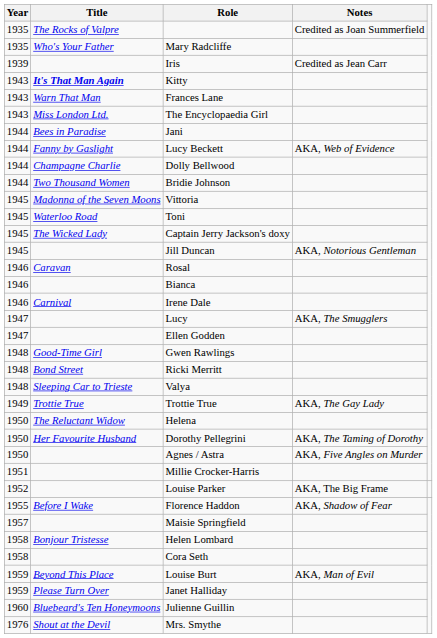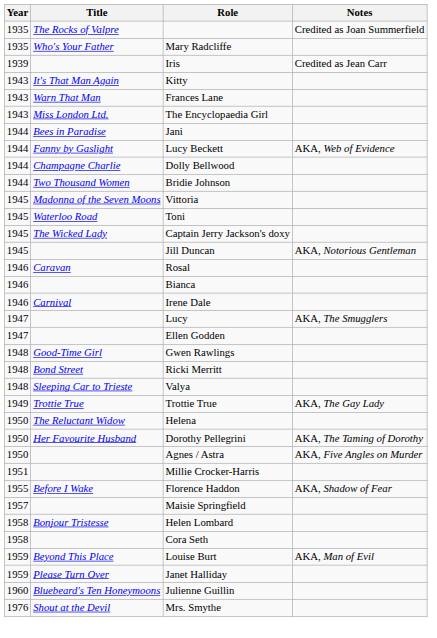 <table class="wikitable sortable">
 <tr>
 <th>Year</th>
 <th>Title</th>
 <th>Role</th>
 <th class="unsortable">Notes</th>
 </tr>
 <tr>
 <td>1935</td>
 <td><em><a href='#'>The Rocks of Valpre</a></em></td>
 <td></td>
 <td>Credited as Joan Summerfield</td>
 </tr>
 <tr>
 <td>1935</td>
 <td><em><a href='#'>Who's Your Father</a></em></td>
 <td>Mary Radcliffe</td>
 <td></td>
 </tr>
 <tr>
 <td>1939</td>
 <td><em></em></td>
 <td>Iris</td>
 <td>Credited as Jean Carr</td>
 </tr>
 <tr>
 <td>1943</td>
-<td><strong><em><a href='#'>It's That Man Again</a></em></strong></td>
+<td><em><a href='#'>It's That Man Again</a></em></td>
 <td>Kitty</td>
 <td></td>
 </tr>
 <tr>
 <td>1943</td>
 <td><em><a href='#'>Warn That Man</a></em></td>
 <td>Frances Lane</td>
 <td></td>
 </tr>
 <tr>
 <td>1943</td>
 <td><em><a href='#'>Miss London Ltd.</a></em></td>
 <td>The Encyclopaedia Girl</td>
 <td></td>
 </tr>
 <tr>
 <td>1944</td>
 <td><em><a href='#'>Bees in Paradise</a></em></td>
 <td>Jani</td>
 <td></td>
 </tr>
 <tr>
 <td>1944</td>
 <td><em><a href='#'>Fanny by Gaslight</a></em></td>
 <td>Lucy Beckett</td>
 <td>AKA, <em>Web of Evidence</em></td>
 </tr>
 <tr>
 <td>1944</td>
 <td><em><a href='#'>Champagne Charlie</a></em></td>
 <td>Dolly Bellwood</td>
 <td></td>
 </tr>
 <tr>
 <td>1944</td>
 <td><em><a href='#'>Two Thousand Women</a></em></td>
 <td>Bridie Johnson</td>
 <td></td>
 </tr>
 <tr>
 <td>1945</td>
 <td><em><a href='#'>Madonna of the Seven Moons</a></em></td>
 <td>Vittoria</td>
 <td></td>
 </tr>
 <tr>
 <td>1945</td>
 <td><em><a href='#'>Waterloo Road</a></em></td>
 <td>Toni</td>
 <td></td>
 </tr>
 <tr>
 <td>1945</td>
 <td><em><a href='#'>The Wicked Lady</a></em></td>
 <td>Captain Jerry Jackson's doxy</td>
 <td></td>
 </tr>
 <tr>
 <td>1945</td>
 <td><em></em></td>
 <td>Jill Duncan</td>
 <td>AKA, <em>Notorious Gentleman</em></td>
 </tr>
 <tr>
 <td>1946</td>
 <td><em><a href='#'>Caravan</a></em></td>
 <td>Rosal</td>
 <td></td>
 </tr>
 <tr>
 <td>1946</td>
 <td><em></em></td>
 <td>Bianca</td>
 <td></td>
 </tr>
 <tr>
 <td>1946</td>
 <td><em><a href='#'>Carnival</a></em></td>
 <td>Irene Dale</td>
 <td></td>
 </tr>
 <tr>
 <td>1947</td>
 <td><em></em></td>
 <td>Lucy</td>
 <td>AKA, <em>The Smugglers</em></td>
 </tr>
 <tr>
 <td>1947</td>
 <td><em></em></td>
 <td>Ellen Godden</td>
 <td></td>
 </tr>
 <tr>
 <td>1948</td>
 <td><em><a href='#'>Good-Time Girl</a></em></td>
 <td>Gwen Rawlings</td>
 <td></td>
 </tr>
 <tr>
 <td>1948</td>
 <td><em><a href='#'>Bond Street</a></em></td>
 <td>Ricki Merritt</td>
 <td></td>
 </tr>
 <tr>
 <td>1948</td>
 <td><em><a href='#'>Sleeping Car to Trieste</a></em></td>
 <td>Valya</td>
 <td></td>
 </tr>
 <tr>
 <td>1949</td>
 <td><em><a href='#'>Trottie True</a></em></td>
 <td>Trottie True</td>
 <td>AKA, <em>The Gay Lady</em></td>
 </tr>
 <tr>
 <td>1950</td>
 <td><em><a href='#'>The Reluctant Widow</a></em></td>
 <td>Helena</td>
 <td></td>
 </tr>
 <tr>
 <td>1950</td>
 <td><em><a href='#'>Her Favourite Husband</a></em></td>
 <td>Dorothy Pellegrini</td>
 <td>AKA, <em>The Taming of Dorothy</em></td>
 </tr>
 <tr>
 <td>1950</td>
 <td><em></em></td>
 <td>Agnes / Astra</td>
 <td>AKA, <em>Five Angles on Murder</em></td>
 </tr>
 <tr>
 <td>1951</td>
 <td><em></em></td>
 <td>Millie Crocker-Harris</td>
 <td></td>
 </tr>
 <tr>
-<td>1952</td>
-<td><em></em></td>
-<td>Louise Parker</td>
-<td>AKA, The Big Frame</td>
-<td></td>
-</tr>
-<tr>
 <td>1955</td>
 <td><em><a href='#'>Before I Wake</a></em></td>
 <td>Florence Haddon</td>
 <td>AKA, <em>Shadow of Fear</em></td>
 </tr>
 <tr>
 <td>1957</td>
 <td><em></em></td>
 <td>Maisie Springfield</td>
 <td></td>
 </tr>
 <tr>
 <td>1958</td>
 <td><em><a href='#'>Bonjour Tristesse</a></em></td>
 <td>Helen Lombard</td>
 <td></td>
 </tr>
 <tr>
 <td>1958</td>
 <td><em></em></td>
 <td>Cora Seth</td>
 <td></td>
 </tr>
 <tr>
 <td>1959</td>
 <td><em><a href='#'>Beyond This Place</a></em></td>
 <td>Louise Burt</td>
 <td>AKA, <em>Man of Evil</em></td>
 </tr>
 <tr>
 <td>1959</td>
 <td><em><a href='#'>Please Turn Over</a></em></td>
 <td>Janet Halliday</td>
 <td></td>
 </tr>
 <tr>
 <td>1960</td>
 <td><em><a href='#'>Bluebeard's Ten Honeymoons</a></em></td>
 <td>Julienne Guillin</td>
 <td></td>
 </tr>
 <tr>
 <td>1976</td>
 <td><em><a href='#'>Shout at the Devil</a></em></td>
 <td>Mrs. Smythe</td>
 <td></td>
 </tr>
 </table>
